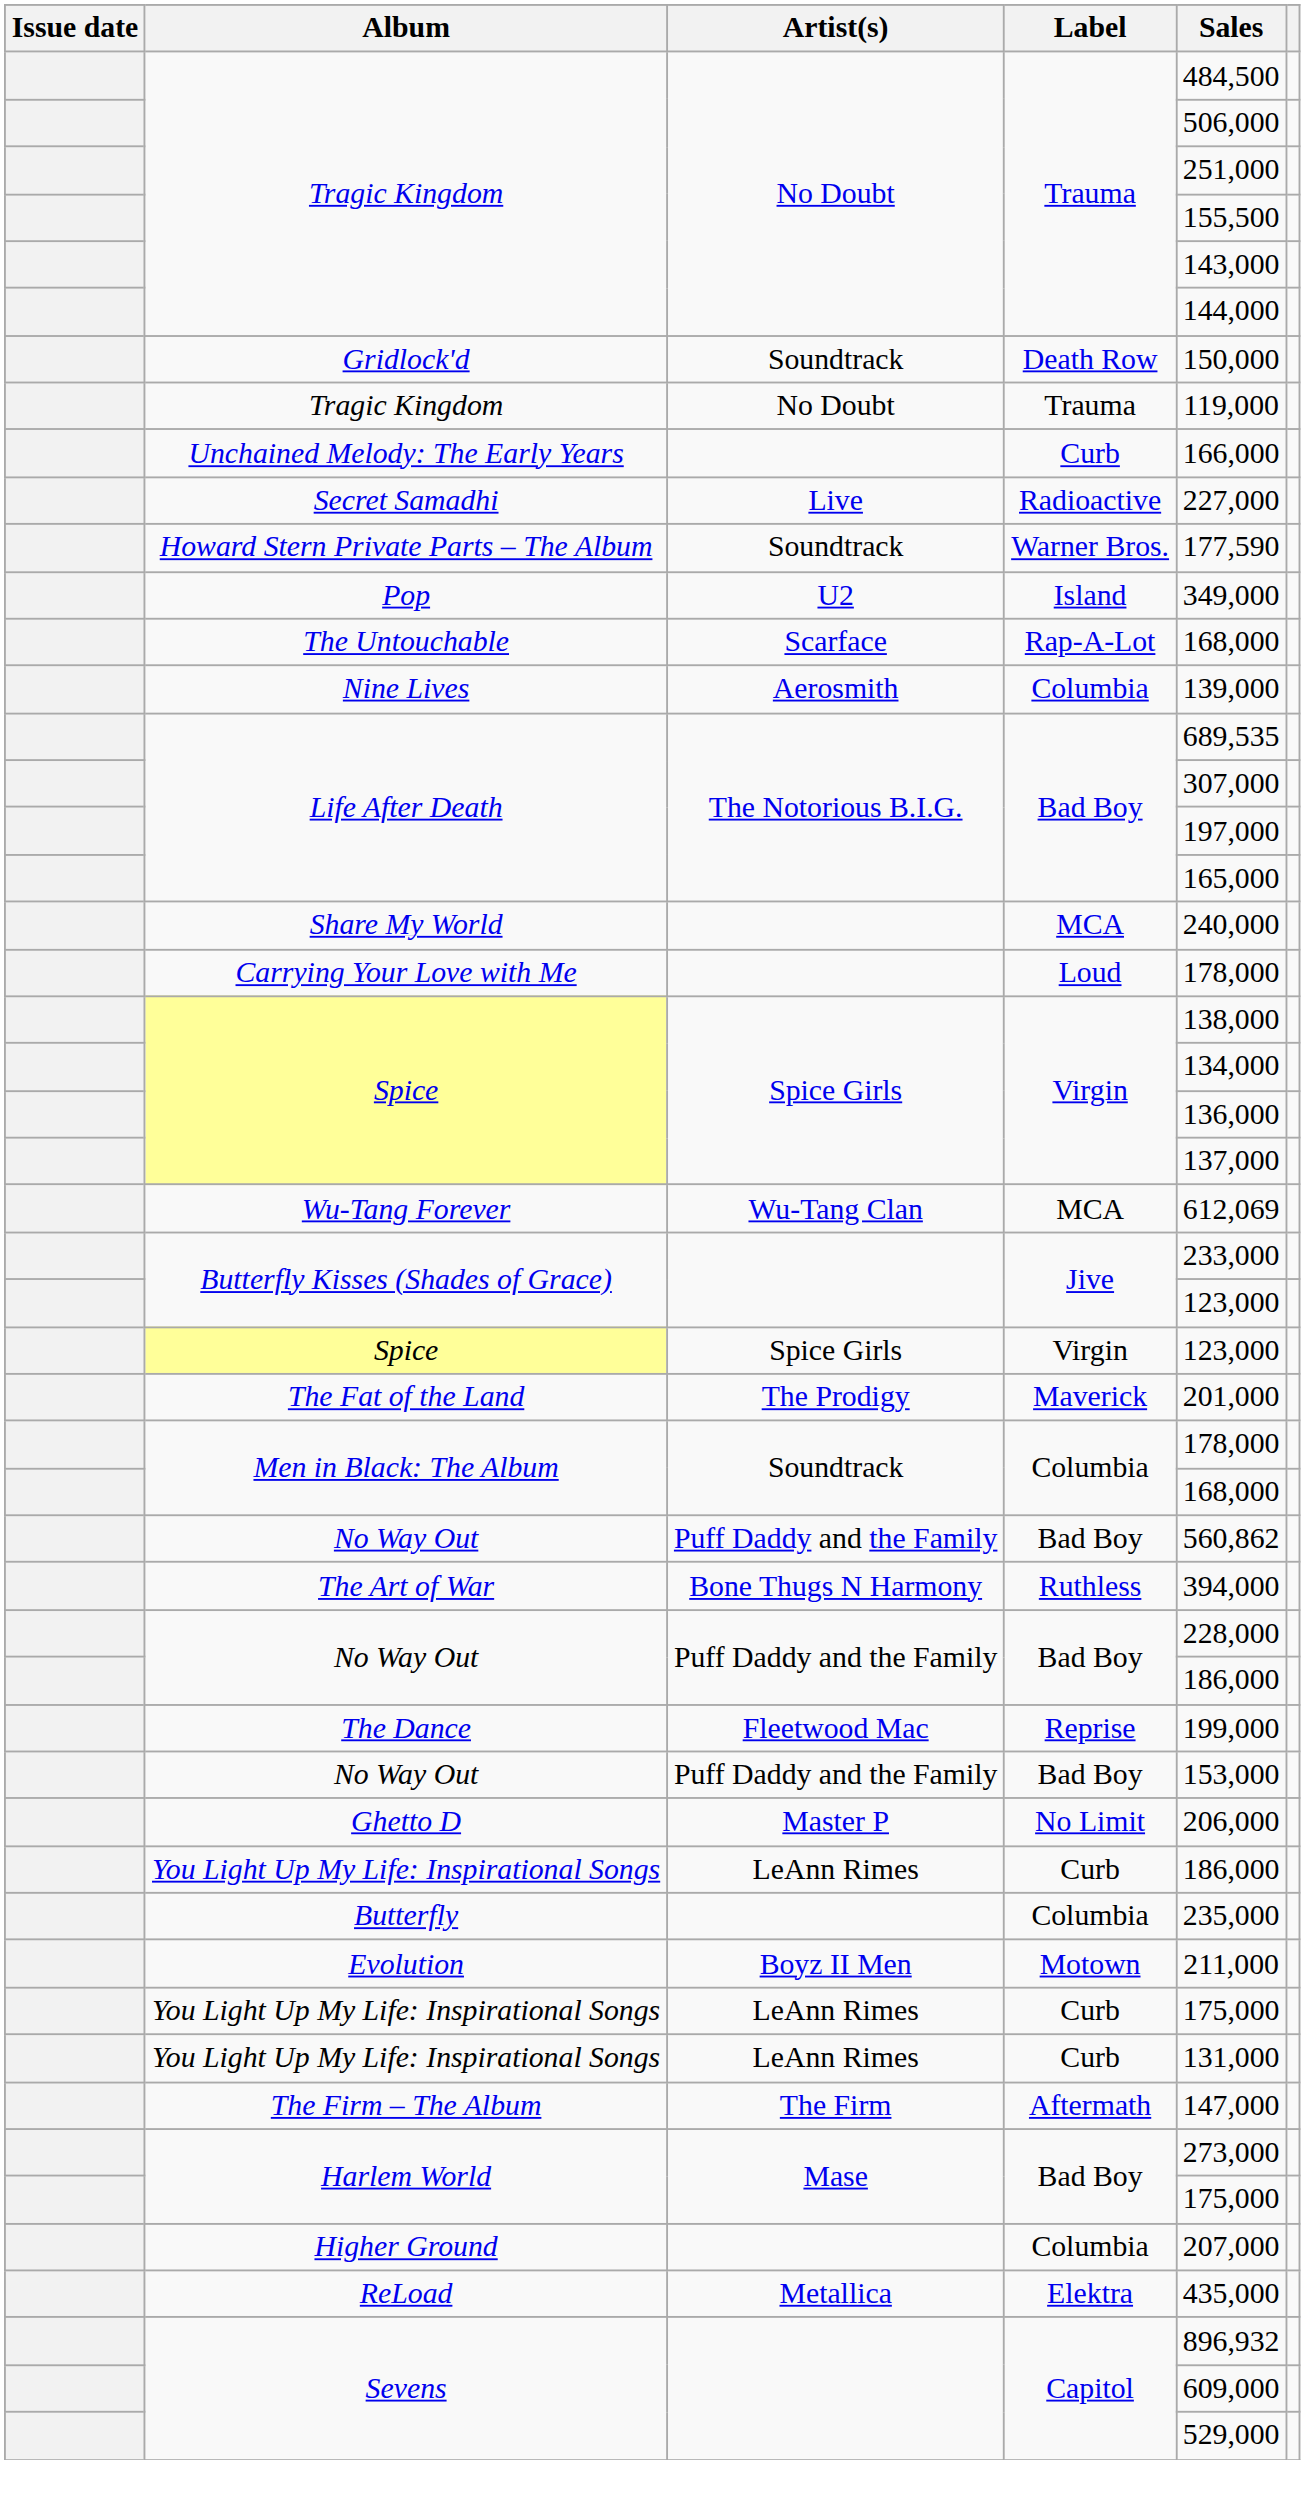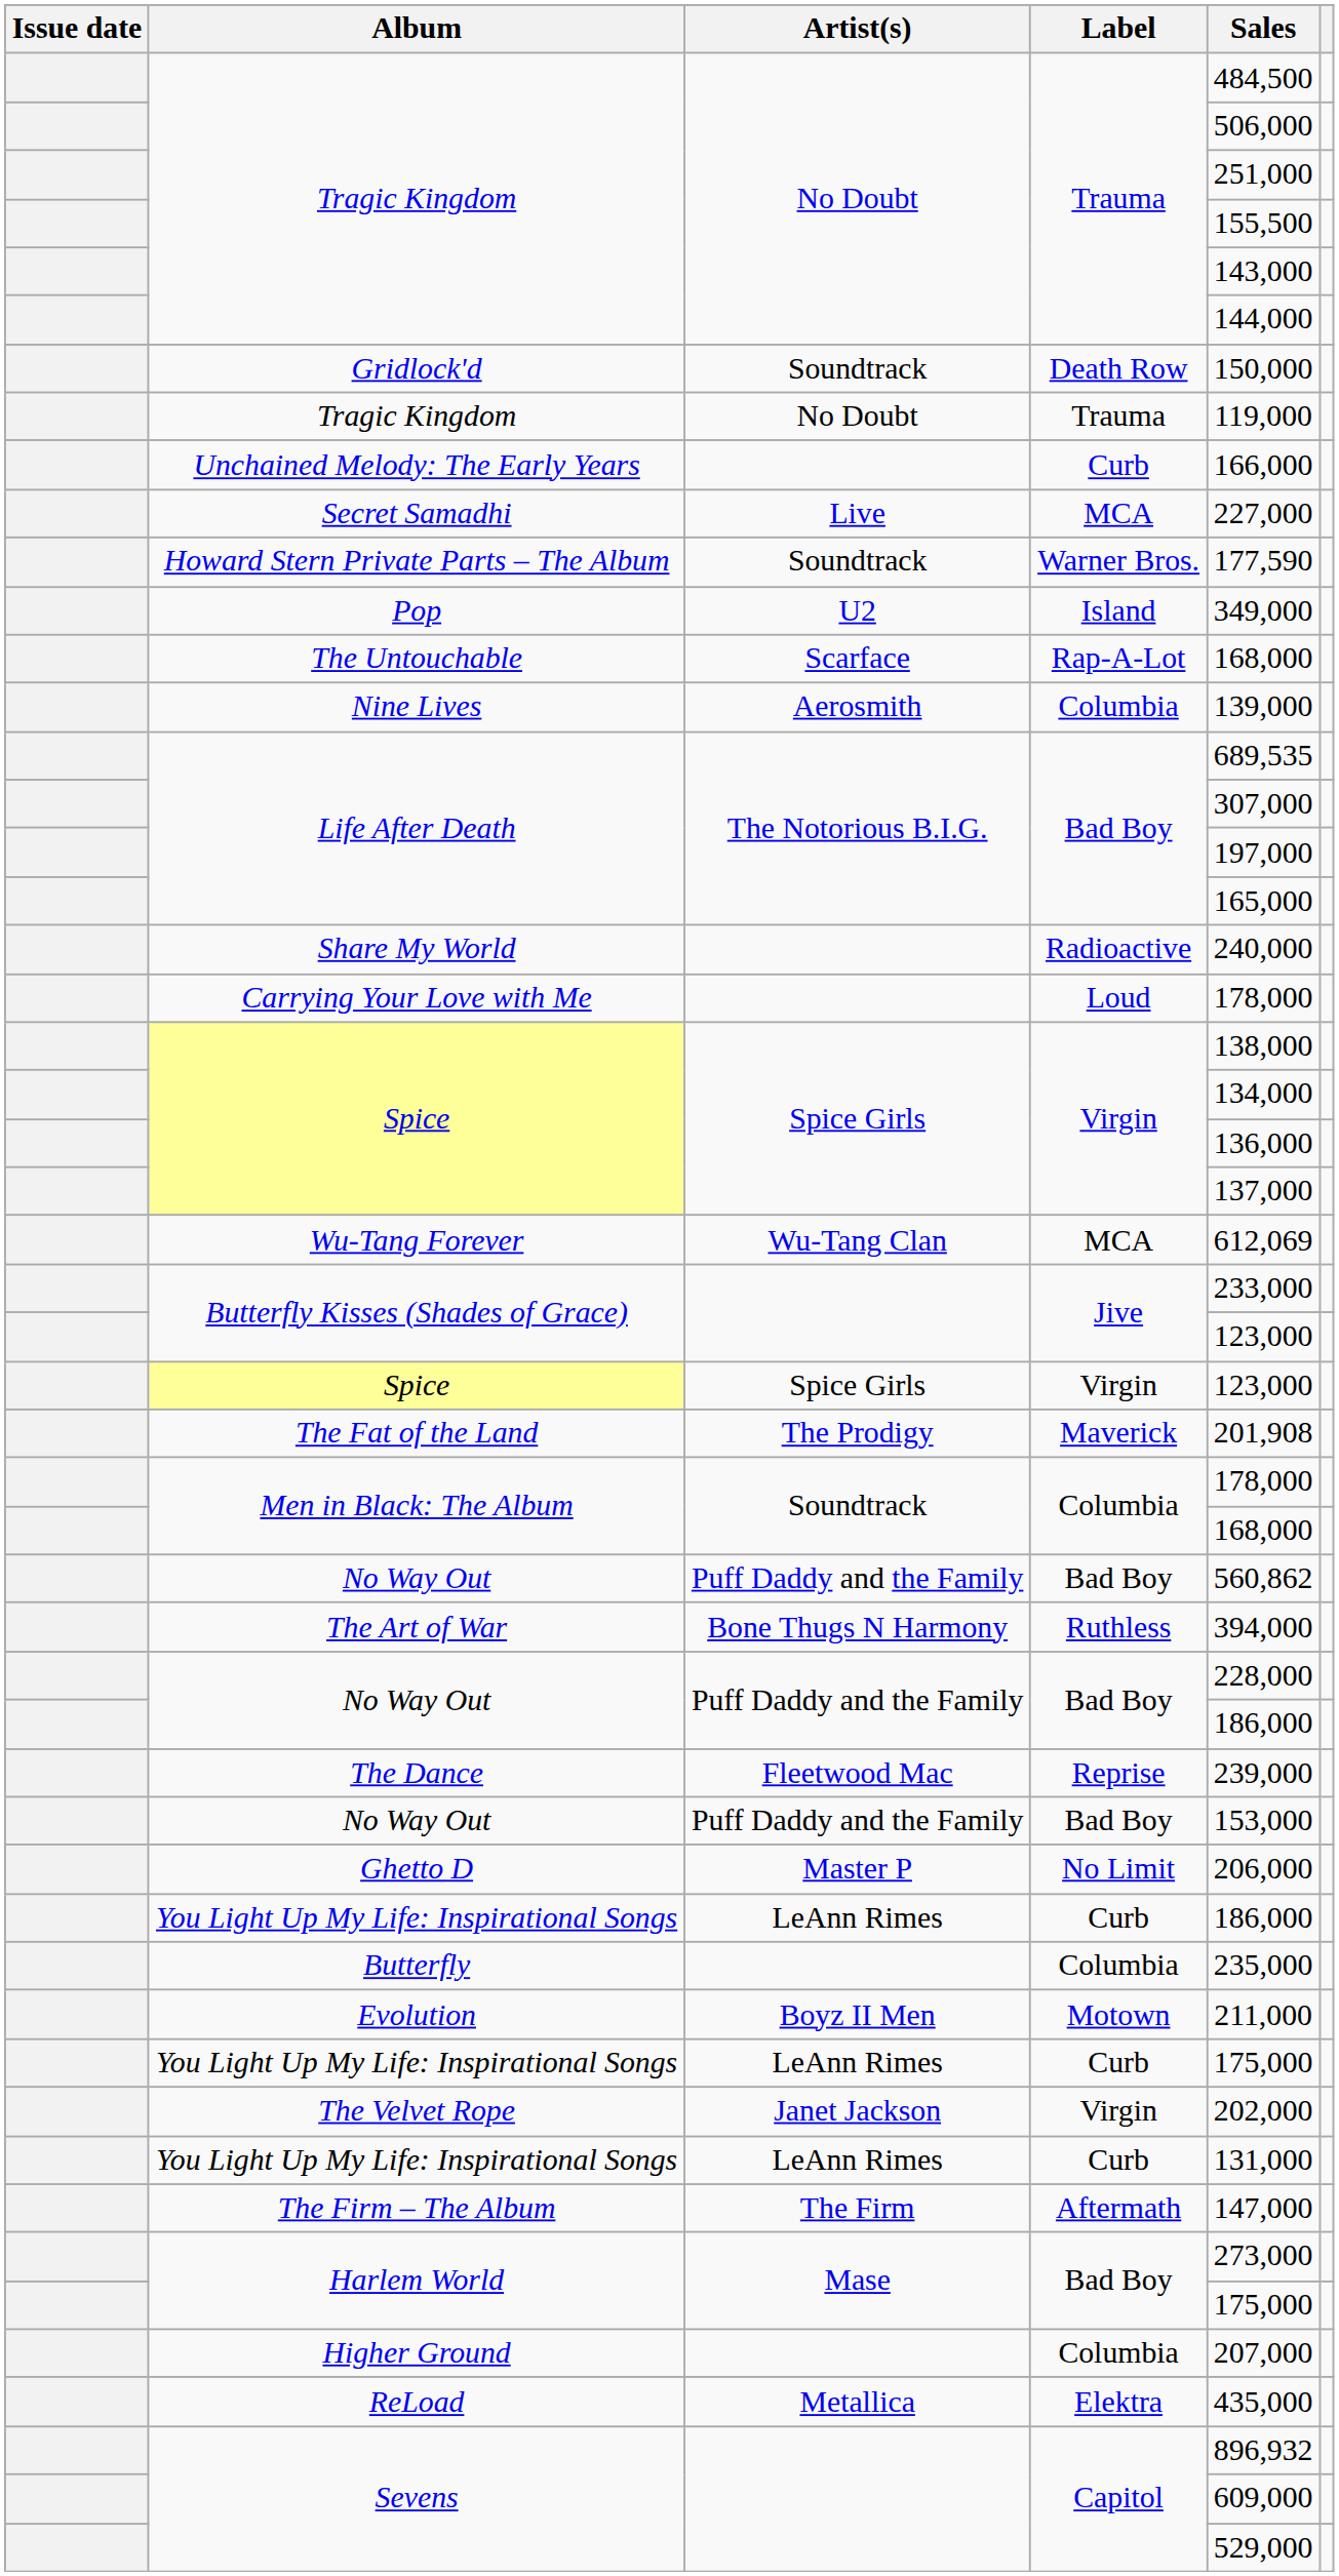 <table class="wikitable sortable plainrowheaders" style="text-align: center">
 <tr>
 <th scope=col>Issue date</th>
 <th scope=col>Album</th>
 <th scope=col>Artist(s)</th>
 <th scope=col>Label</th>
 <th scope=col>Sales</th>
 <th scope=col class="unsortable"></th>
 </tr>
 <tr>
 <th scope="row"></th>
 <td style="text-align: center;" rowspan=6><em><a href='#'>Tragic Kingdom</a></em></td>
 <td style="text-align: center;" rowspan=6><a href='#'>No Doubt</a></td>
 <td style="text-align: center;" rowspan=6><a href='#'>Trauma</a></td>
 <td style="text-align: center;">484,500</td>
 <td></td>
 </tr>
 <tr>
 <th scope="row"></th>
 <td style="text-align: center;">506,000</td>
 <td></td>
 </tr>
 <tr>
 <th scope="row"></th>
 <td style="text-align: center;">251,000</td>
 <td></td>
 </tr>
 <tr>
 <th scope="row"></th>
 <td style="text-align: center;">155,500</td>
 <td></td>
 </tr>
 <tr>
 <th scope="row"></th>
 <td style="text-align: center;">143,000</td>
 <td></td>
 </tr>
 <tr>
 <th scope="row"></th>
 <td style="text-align: center;">144,000</td>
 <td></td>
 </tr>
 <tr>
 <th scope="row"></th>
 <td style="text-align: center;"><em><a href='#'>Gridlock'd</a></em></td>
 <td style="text-align: center;">Soundtrack</td>
 <td style="text-align: center;"><a href='#'>Death Row</a></td>
 <td style="text-align: center;">150,000</td>
 <td></td>
 </tr>
 <tr>
 <th scope="row"></th>
 <td style="text-align: center;"><em>Tragic Kingdom</em></td>
 <td style="text-align: center;">No Doubt</td>
 <td style="text-align: center;">Trauma</td>
 <td style="text-align: center;">119,000</td>
 <td></td>
 </tr>
 <tr>
 <th scope="row"></th>
 <td style="text-align: center;"><em><a href='#'>Unchained Melody: The Early Years</a></em></td>
 <td style="text-align: center;"></td>
 <td style="text-align: center;"><a href='#'>Curb</a></td>
 <td style="text-align: center;">166,000</td>
 <td></td>
 </tr>
 <tr>
 <th scope="row"></th>
 <td style="text-align: center;"><em><a href='#'>Secret Samadhi</a></em></td>
 <td style="text-align: center;"><a href='#'>Live</a></td>
-<td style="text-align: center;"><a href='#'>Radioactive</a></td>
+<td style="text-align: center;"><a href='#'>MCA</a></td>
 <td style="text-align: center;">227,000</td>
 <td></td>
 </tr>
 <tr>
 <th scope="row"></th>
 <td style="text-align: center;"><em><a href='#'>Howard Stern Private Parts – The Album</a></em></td>
 <td style="text-align: center;">Soundtrack</td>
 <td style="text-align: center;"><a href='#'>Warner Bros.</a></td>
 <td style="text-align: center;">177,590</td>
 <td></td>
 </tr>
 <tr>
 <th scope="row"></th>
 <td style="text-align: center;"><em><a href='#'>Pop</a></em></td>
 <td style="text-align: center;"><a href='#'>U2</a></td>
 <td style="text-align: center;"><a href='#'>Island</a></td>
 <td style="text-align: center;">349,000</td>
 <td></td>
 </tr>
 <tr>
 <th scope="row"></th>
 <td style="text-align: center;"><em><a href='#'>The Untouchable</a></em></td>
 <td style="text-align: center;"><a href='#'>Scarface</a></td>
 <td style="text-align: center;"><a href='#'>Rap-A-Lot</a></td>
 <td style="text-align: center;">168,000</td>
 <td></td>
 </tr>
 <tr>
 <th scope="row"></th>
 <td style="text-align: center;"><em><a href='#'>Nine Lives</a></em></td>
 <td style="text-align: center;"><a href='#'>Aerosmith</a></td>
 <td style="text-align: center;"><a href='#'>Columbia</a></td>
 <td style="text-align: center;">139,000</td>
 <td></td>
 </tr>
 <tr>
 <th scope="row"></th>
 <td style="text-align: center;" rowspan=4><em><a href='#'>Life After Death</a></em></td>
 <td style="text-align: center;" rowspan=4 data-sort-value="Notorious B.I.G., The"><a href='#'>The Notorious B.I.G.</a></td>
 <td style="text-align: center;" rowspan=4><a href='#'>Bad Boy</a></td>
 <td style="text-align: center;">689,535</td>
 <td></td>
 </tr>
 <tr>
 <th scope="row"></th>
 <td style="text-align: center;">307,000</td>
 <td></td>
 </tr>
 <tr>
 <th scope="row"></th>
 <td style="text-align: center;">197,000</td>
 <td></td>
 </tr>
 <tr>
 <th scope="row"></th>
 <td style="text-align: center;">165,000</td>
 <td></td>
 </tr>
 <tr>
 <th scope="row"></th>
 <td style="text-align: center;"><em><a href='#'>Share My World</a></em></td>
 <td style="text-align: center;"></td>
-<td style="text-align: center;"><a href='#'>MCA</a></td>
+<td style="text-align: center;"><a href='#'>Radioactive</a></td>
 <td style="text-align: center;">240,000</td>
 <td></td>
 </tr>
 <tr>
 <th scope="row"></th>
 <td style="text-align: center;"><em><a href='#'>Carrying Your Love with Me</a></em></td>
 <td style="text-align: center;"></td>
 <td style="text-align: center;"><a href='#'>Loud</a></td>
 <td style="text-align: center;">178,000</td>
 <td></td>
 </tr>
 <tr>
 <th scope="row"></th>
 <td bgcolor=#FFFF99 style="text-align:center;" rowspan=4><em><a href='#'>Spice</a></em> </td>
 <td style="text-align: center;" rowspan=4><a href='#'>Spice Girls</a></td>
 <td style="text-align: center;" rowspan=4><a href='#'>Virgin</a></td>
 <td style="text-align: center;">138,000</td>
 <td></td>
 </tr>
 <tr>
 <th scope="row"></th>
 <td style="text-align: center;">134,000</td>
 <td></td>
 </tr>
 <tr>
 <th scope="row"></th>
 <td style="text-align: center;">136,000</td>
 <td></td>
 </tr>
 <tr>
 <th scope="row"></th>
 <td style="text-align: center;">137,000</td>
 <td></td>
 </tr>
 <tr>
 <th scope="row"></th>
 <td style="text-align: center;"><em><a href='#'>Wu-Tang Forever</a></em></td>
 <td style="text-align: center;"><a href='#'>Wu-Tang Clan</a></td>
 <td style="text-align: center;">MCA</td>
 <td style="text-align: center;">612,069</td>
 <td></td>
 </tr>
 <tr>
 <th scope="row"></th>
 <td style="text-align: center;" rowspan=2><em><a href='#'>Butterfly Kisses (Shades of Grace)</a></em></td>
 <td style="text-align: center;" rowspan=2></td>
 <td style="text-align: center;" rowspan=2><a href='#'>Jive</a></td>
 <td style="text-align: center;">233,000</td>
 <td></td>
 </tr>
 <tr>
 <th scope="row"></th>
 <td style="text-align: center;">123,000</td>
 <td></td>
 </tr>
 <tr>
 <th scope="row"></th>
 <td bgcolor=#FFFF99 style="text-align:center;"><em>Spice</em> </td>
 <td style="text-align: center;">Spice Girls</td>
 <td style="text-align: center;">Virgin</td>
 <td style="text-align: center;">123,000</td>
 <td></td>
 </tr>
 <tr>
 <th scope="row"></th>
 <td style="text-align: center;"><em><a href='#'>The Fat of the Land</a></em></td>
 <td style="text-align: center;" data-sort-value="Prodigy, The"><a href='#'>The Prodigy</a></td>
 <td style="text-align: center;"><a href='#'>Maverick</a></td>
-<td style="text-align: center;">201,000</td>
+<td style="text-align: center;">201,908</td>
 <td></td>
 </tr>
 <tr>
 <th scope="row"></th>
 <td style="text-align: center;" rowspan=2><em><a href='#'>Men in Black: The Album</a></em></td>
 <td style="text-align: center;" rowspan=2>Soundtrack</td>
 <td style="text-align: center;" rowspan=2>Columbia</td>
 <td style="text-align: center;">178,000</td>
 <td></td>
 </tr>
 <tr>
 <th scope="row"></th>
 <td style="text-align: center;">168,000</td>
 <td></td>
 </tr>
 <tr>
 <th scope="row"></th>
 <td style="text-align: center;"><em><a href='#'>No Way Out</a></em></td>
 <td style="text-align: center;"><a href='#'>Puff Daddy</a> and <a href='#'>the Family</a></td>
 <td style="text-align: center;">Bad Boy</td>
 <td style="text-align: center;">560,862</td>
 <td></td>
 </tr>
 <tr>
 <th scope="row"></th>
 <td style="text-align: center;"><em><a href='#'>The Art of War</a></em></td>
 <td style="text-align: center;"><a href='#'>Bone Thugs N Harmony</a></td>
 <td style="text-align: center;"><a href='#'>Ruthless</a></td>
 <td style="text-align: center;">394,000</td>
 <td></td>
 </tr>
 <tr>
 <th scope="row"></th>
 <td style="text-align: center;" rowspan=2><em>No Way Out</em></td>
 <td style="text-align: center;" rowspan=2>Puff Daddy and the Family</td>
 <td style="text-align: center;" rowspan=2>Bad Boy</td>
 <td style="text-align: center;">228,000</td>
 <td></td>
 </tr>
 <tr>
 <th scope="row"></th>
 <td style="text-align: center;">186,000</td>
 <td></td>
 </tr>
 <tr>
 <th scope="row"></th>
 <td style="text-align: center;"><em><a href='#'>The Dance</a></em></td>
 <td style="text-align: center;"><a href='#'>Fleetwood Mac</a></td>
 <td style="text-align: center;"><a href='#'>Reprise</a></td>
-<td style="text-align: center;">199,000</td>
+<td style="text-align: center;">239,000</td>
 <td></td>
 </tr>
 <tr>
 <th scope="row"></th>
 <td style="text-align: center;"><em>No Way Out</em></td>
 <td style="text-align: center;">Puff Daddy and the Family</td>
 <td style="text-align: center;">Bad Boy</td>
 <td style="text-align: center;">153,000</td>
 <td></td>
 </tr>
 <tr>
 <th scope="row"></th>
 <td style="text-align: center;"><em><a href='#'>Ghetto D</a></em></td>
 <td style="text-align: center;"><a href='#'>Master P</a></td>
 <td style="text-align: center;"><a href='#'>No Limit</a></td>
 <td style="text-align: center;">206,000</td>
 <td></td>
 </tr>
 <tr>
 <th scope="row"></th>
 <td style="text-align: center;"><em><a href='#'>You Light Up My Life: Inspirational Songs</a></em></td>
 <td style="text-align: center;" data-sort-value="Rimes, LeAnn">LeAnn Rimes</td>
 <td style="text-align: center;">Curb</td>
 <td style="text-align: center;">186,000</td>
 <td></td>
 </tr>
 <tr>
 <th scope="row"></th>
 <td style="text-align: center;"><em><a href='#'>Butterfly</a></em></td>
 <td style="text-align: center;"></td>
 <td style="text-align: center;">Columbia</td>
 <td style="text-align: center;">235,000</td>
 <td></td>
 </tr>
 <tr>
 <th scope="row"></th>
 <td><em><a href='#'>Evolution</a></em></td>
 <td style="text-align: center;"><a href='#'>Boyz II Men</a></td>
 <td style="text-align: center;"><a href='#'>Motown</a></td>
 <td style="text-align: center;">211,000</td>
 <td></td>
 </tr>
 <tr>
 <th scope="row"></th>
 <td style="text-align: center;"><em>You Light Up My Life: Inspirational Songs</em></td>
 <td style="text-align: center;" data-sort-value="Rimes, LeAnn">LeAnn Rimes</td>
 <td style="text-align: center;">Curb</td>
 <td style="text-align: center;">175,000</td>
+<td></td>
+</tr>
+<tr>
+<th scope="row"></th>
+<td style="text-align: center;"><em><a href='#'>The Velvet Rope</a></em></td>
+<td style="text-align: center;" data-sort-value=", Janet Jackson"><a href='#'>Janet Jackson</a></td>
+<td style="text-align: center;">Virgin</td>
+<td style="text-align: center;">202,000</td>
 <td></td>
 </tr>
 <tr>
 <th scope="row"></th>
 <td style="text-align: center;"><em>You Light Up My Life: Inspirational Songs</em></td>
 <td style="text-align: center;" data-sort-value="Rimes, LeAnn">LeAnn Rimes</td>
 <td style="text-align: center;">Curb</td>
 <td style="text-align: center;">131,000</td>
 <td></td>
 </tr>
 <tr>
 <th scope="row"></th>
 <td style="text-align: center;"><em><a href='#'>The Firm – The Album</a></em></td>
 <td style="text-align: center;" data-sort-value="Firm, The"><a href='#'>The Firm</a></td>
 <td style="text-align: center;"><a href='#'>Aftermath</a></td>
 <td style="text-align: center;">147,000</td>
 <td></td>
 </tr>
 <tr>
 <th scope="row"></th>
 <td style="text-align: center;" rowspan=2><em><a href='#'>Harlem World</a></em></td>
 <td style="text-align: center;" rowspan=2><a href='#'>Mase</a></td>
 <td style="text-align: center;" rowspan=2>Bad Boy</td>
 <td style="text-align: center;">273,000</td>
 <td></td>
 </tr>
 <tr>
 <th scope="row"></th>
 <td style="text-align: center;">175,000</td>
 <td></td>
 </tr>
 <tr>
 <th scope="row"></th>
 <td style="text-align: center;"><em><a href='#'>Higher Ground</a></em></td>
 <td style="text-align: center;"></td>
 <td style="text-align: center;">Columbia</td>
 <td style="text-align: center;">207,000</td>
 <td></td>
 </tr>
 <tr>
 <th scope="row"></th>
 <td style="text-align: center;"><em><a href='#'>ReLoad</a></em></td>
 <td style="text-align: center;"><a href='#'>Metallica</a></td>
 <td style="text-align: center;"><a href='#'>Elektra</a></td>
 <td style="text-align: center;">435,000</td>
 <td></td>
 </tr>
 <tr>
 <th scope="row"></th>
 <td style="text-align: center;" rowspan=3><em><a href='#'>Sevens</a></em></td>
 <td style="text-align: center;" rowspan=3></td>
 <td style="text-align: center;" rowspan=3><a href='#'>Capitol</a></td>
 <td style="text-align: center;">896,932</td>
 <td></td>
 </tr>
 <tr>
 <th scope="row"></th>
 <td style="text-align: center;">609,000</td>
 <td></td>
 </tr>
 <tr>
 <th scope="row"></th>
 <td style="text-align: center;">529,000</td>
 <td></td>
 </tr>
 </table>
